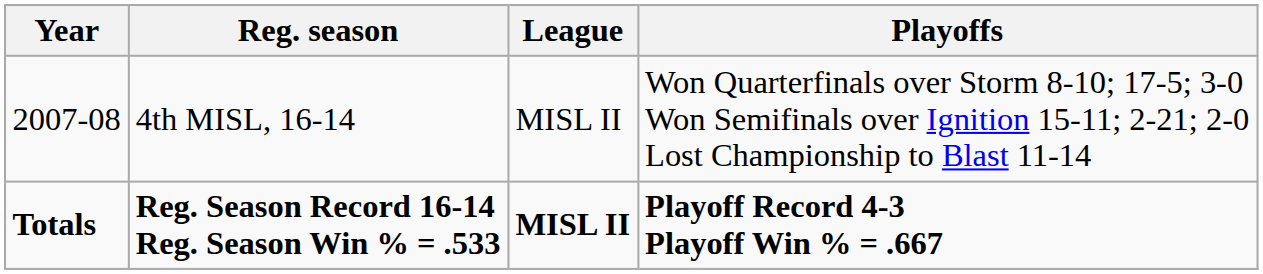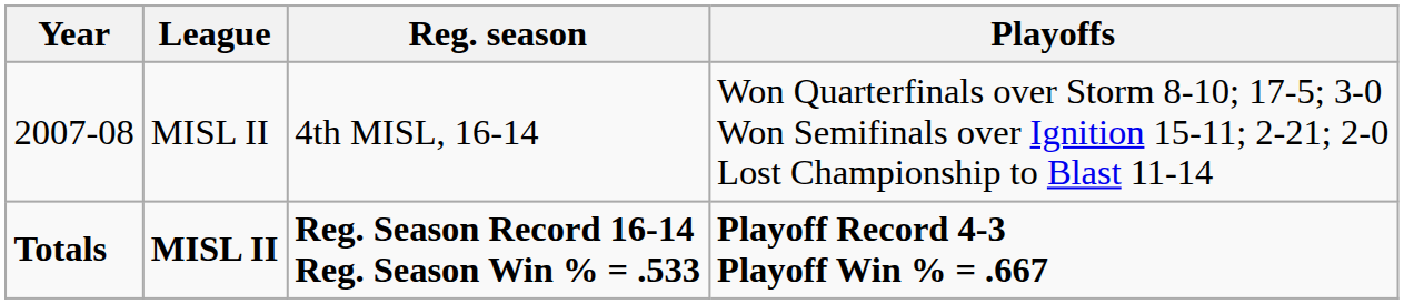 <table class="wikitable">
 <tr>
 <th>Year</th>
+<th>League</th>
 <th>Reg. season</th>
-<th>League</th>
 <th>Playoffs</th>
 </tr>
 <tr>
 <td>2007-08</td>
+<td>MISL II</td>
 <td>4th MISL, 16-14</td>
-<td>MISL II</td>
 <td>Won Quarterfinals over Storm 8-10; 17-5; 3-0 <br> Won Semifinals over <a href='#'>Ignition</a> 15-11; 2-21; 2-0 <br> Lost Championship to <a href='#'>Blast</a> 11-14</td>
 </tr>
 <tr>
 <td><strong>Totals</strong></td>
+<td><strong>MISL II</strong></td>
 <td><strong>Reg. Season Record  16-14</strong> <br> <strong>Reg. Season Win % = .533</strong></td>
-<td><strong>MISL II</strong></td>
 <td><strong>Playoff Record  4-3</strong> <br> <strong>Playoff Win % = .667</strong></td>
 </tr>
 </table>
